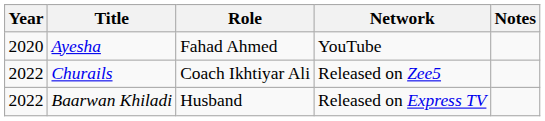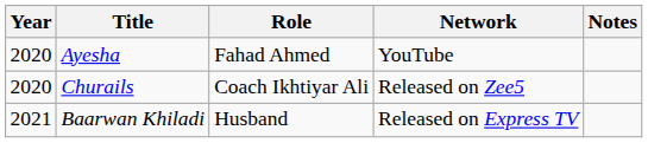 <table class="wikitable">
 <tr>
 <th>Year</th>
 <th>Title</th>
 <th>Role</th>
 <th>Network</th>
 <th>Notes</th>
 </tr>
 <tr>
 <td>2020</td>
 <td><em><a href='#'>Ayesha</a></em></td>
 <td>Fahad Ahmed</td>
 <td>YouTube</td>
 <td></td>
 </tr>
 <tr>
-<td>2022</td>
+<td>2020</td>
 <td><em><a href='#'>Churails</a></em></td>
 <td>Coach Ikhtiyar Ali</td>
 <td>Released on <a href='#'><em>Zee5</em></a></td>
 <td></td>
 </tr>
 <tr>
-<td>2022</td>
+<td>2021</td>
 <td><em>Baarwan Khiladi</em></td>
 <td>Husband</td>
 <td>Released on <a href='#'><em>Express TV</em></a></td>
 <td></td>
 </tr>
 </table>
